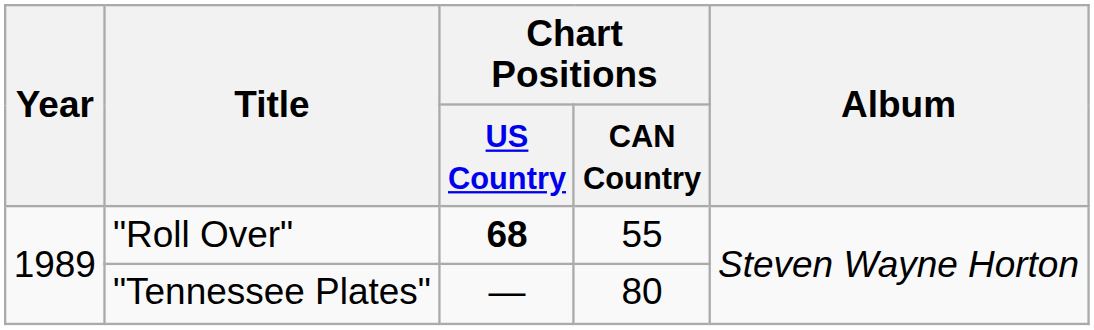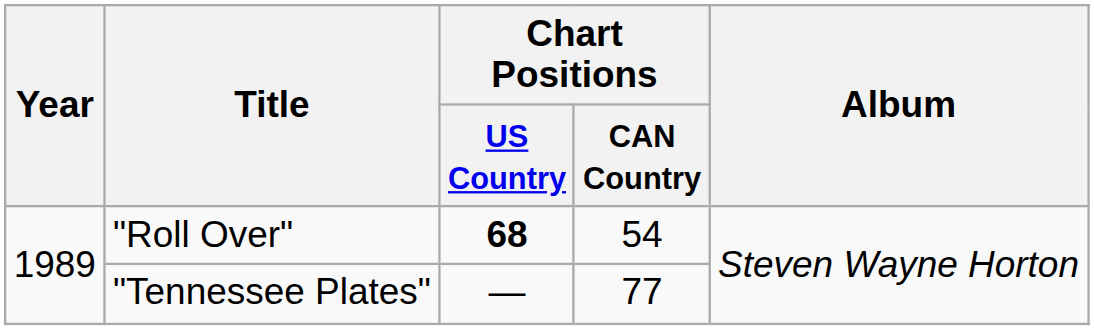 <table class="wikitable">
 <tr>
 <th rowspan="2">Year</th>
 <th rowspan="2">Title</th>
 <th colspan="2">Chart Positions</th>
 <th rowspan="2">Album</th>
 </tr>
 <tr>
 <th width="50"><small><a href='#'>US Country</a></small></th>
 <th width="50"><small>CAN Country</small></th>
 </tr>
 <tr>
 <td rowspan="2">1989</td>
 <td>"Roll Over"</td>
 <td align="center"><strong>68</strong></td>
-<td align="center">55</td>
+<td align="center">54</td>
 <td rowspan="2"><em>Steven Wayne Horton</em></td>
 </tr>
 <tr>
 <td>"Tennessee Plates"</td>
 <td align="center">—</td>
-<td align="center">80</td>
+<td align="center">77</td>
 </tr>
 </table>
